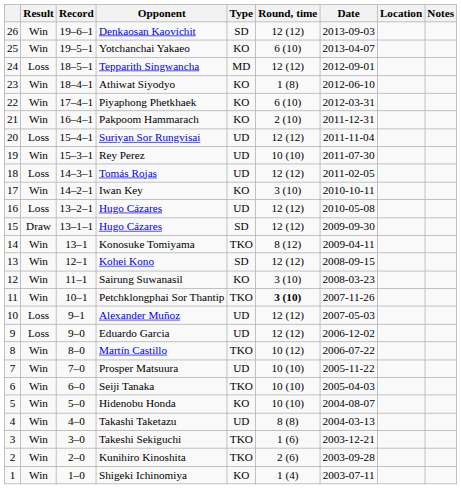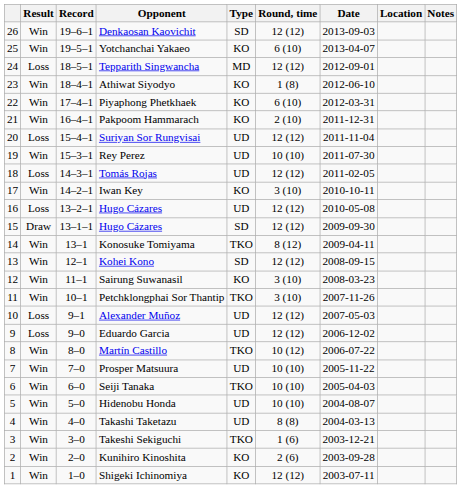 <table class=wikitable style=text-align:center>
 <tr>
 <th></th>
 <th>Result</th>
 <th>Record</th>
 <th>Opponent</th>
 <th>Type</th>
 <th>Round, time</th>
 <th>Date</th>
 <th>Location</th>
 <th>Notes</th>
 </tr>
 <tr>
 <td>26</td>
 <td>Win</td>
 <td>19–6–1</td>
 <td align=left><a href='#'>Denkaosan Kaovichit</a></td>
 <td>SD</td>
 <td>12 (12)</td>
 <td>2013-09-03</td>
 <td align=left></td>
 <td align=left></td>
 </tr>
 <tr>
 <td>25</td>
 <td>Win</td>
 <td>19–5–1</td>
 <td align=left>Yotchanchai Yakaeo</td>
 <td>KO</td>
 <td>6 (10)</td>
 <td>2013-04-07</td>
 <td align=left></td>
 <td align=left></td>
 </tr>
 <tr>
 <td>24</td>
 <td>Loss</td>
 <td>18–5–1</td>
 <td align=left><a href='#'>Tepparith Singwancha</a></td>
 <td>MD</td>
 <td>12 (12)</td>
 <td>2012-09-01</td>
 <td align=left></td>
 <td align=left></td>
 </tr>
 <tr>
 <td>23</td>
 <td>Win</td>
 <td>18–4–1</td>
 <td align=left>Athiwat Siyodyo</td>
 <td>KO</td>
 <td>1 (8)</td>
 <td>2012-06-10</td>
 <td align=left></td>
 <td align=left></td>
 </tr>
 <tr>
 <td>22</td>
 <td>Win</td>
 <td>17–4–1</td>
 <td align=left>Piyaphong Phetkhaek</td>
 <td>KO</td>
 <td>6 (10)</td>
 <td>2012-03-31</td>
 <td align=left></td>
 <td align=left></td>
 </tr>
 <tr>
 <td>21</td>
 <td>Win</td>
 <td>16–4–1</td>
 <td align=left>Pakpoom Hammarach</td>
 <td>KO</td>
 <td>2 (10)</td>
 <td>2011-12-31</td>
 <td align=left></td>
 <td align=left></td>
 </tr>
 <tr>
 <td>20</td>
 <td>Loss</td>
 <td>15–4–1</td>
 <td align=left><a href='#'>Suriyan Sor Rungvisai</a></td>
 <td>UD</td>
 <td>12 (12)</td>
 <td>2011-11-04</td>
 <td align=left></td>
 <td align=left></td>
 </tr>
 <tr>
 <td>19</td>
 <td>Win</td>
 <td>15–3–1</td>
 <td align=left>Rey Perez</td>
 <td>UD</td>
 <td>10 (10)</td>
 <td>2011-07-30</td>
 <td align=left></td>
 <td align=left></td>
 </tr>
 <tr>
 <td>18</td>
 <td>Loss</td>
 <td>14–3–1</td>
 <td align=left><a href='#'>Tomás Rojas</a></td>
 <td>UD</td>
 <td>12 (12)</td>
 <td>2011-02-05</td>
 <td align=left></td>
 <td align=left></td>
 </tr>
 <tr>
 <td>17</td>
 <td>Win</td>
 <td>14–2–1</td>
 <td align=left>Iwan Key</td>
 <td>KO</td>
 <td>3 (10)</td>
 <td>2010-10-11</td>
 <td align=left></td>
 <td align=left></td>
 </tr>
 <tr>
 <td>16</td>
 <td>Loss</td>
 <td>13–2–1</td>
 <td align=left><a href='#'>Hugo Cázares</a></td>
 <td>UD</td>
 <td>12 (12)</td>
 <td>2010-05-08</td>
 <td align=left></td>
 <td align=left></td>
 </tr>
 <tr>
 <td>15</td>
 <td>Draw</td>
 <td>13–1–1</td>
 <td align=left><a href='#'>Hugo Cázares</a></td>
 <td>SD</td>
 <td>12 (12)</td>
 <td>2009-09-30</td>
 <td align=left></td>
 <td align=left></td>
 </tr>
 <tr>
 <td>14</td>
 <td>Win</td>
 <td>13–1</td>
 <td align=left>Konosuke Tomiyama</td>
 <td>TKO</td>
 <td>8 (12)</td>
 <td>2009-04-11</td>
 <td align=left></td>
 <td align=left></td>
 </tr>
 <tr>
 <td>13</td>
 <td>Win</td>
 <td>12–1</td>
 <td align=left><a href='#'>Kohei Kono</a></td>
 <td>SD</td>
 <td>12 (12)</td>
 <td>2008-09-15</td>
 <td align=left></td>
 <td align=left></td>
 </tr>
 <tr>
 <td>12</td>
 <td>Win</td>
 <td>11–1</td>
 <td align=left>Sairung Suwanasil</td>
 <td>KO</td>
 <td>3 (10)</td>
 <td>2008-03-23</td>
 <td align=left></td>
 <td align=left></td>
 </tr>
 <tr>
 <td>11</td>
 <td>Win</td>
 <td>10–1</td>
 <td align=left>Petchklongphai Sor Thantip</td>
 <td>TKO</td>
-<td><strong>3 (10)</strong></td>
+<td>3 (10)</td>
 <td>2007-11-26</td>
 <td align=left></td>
 <td align=left></td>
 </tr>
 <tr>
 <td>10</td>
 <td>Loss</td>
 <td>9–1</td>
 <td align=left><a href='#'>Alexander Muñoz</a></td>
 <td>UD</td>
 <td>12 (12)</td>
 <td>2007-05-03</td>
 <td align=left></td>
 <td align=left></td>
 </tr>
 <tr>
 <td>9</td>
 <td>Loss</td>
 <td>9–0</td>
 <td align=left>Eduardo Garcia</td>
 <td>UD</td>
 <td>12 (12)</td>
 <td>2006-12-02</td>
 <td align=left></td>
 <td align=left></td>
 </tr>
 <tr>
 <td>8</td>
 <td>Win</td>
 <td>8–0</td>
 <td align=left><a href='#'>Martín Castillo</a></td>
 <td>TKO</td>
 <td>10 (12)</td>
 <td>2006-07-22</td>
 <td align=left></td>
 <td align=left></td>
 </tr>
 <tr>
 <td>7</td>
 <td>Win</td>
 <td>7–0</td>
 <td align=left>Prosper Matsuura</td>
 <td>UD</td>
 <td>10 (10)</td>
 <td>2005-11-22</td>
 <td align=left></td>
 <td align=left></td>
 </tr>
 <tr>
 <td>6</td>
 <td>Win</td>
 <td>6–0</td>
 <td align=left>Seiji Tanaka</td>
 <td>TKO</td>
 <td>10 (10)</td>
 <td>2005-04-03</td>
 <td align=left></td>
 <td align=left></td>
 </tr>
 <tr>
 <td>5</td>
 <td>Win</td>
 <td>5–0</td>
 <td align=left>Hidenobu Honda</td>
-<td>KO</td>
+<td>UD</td>
 <td>10 (10)</td>
 <td>2004-08-07</td>
 <td align=left></td>
 <td align=left></td>
 </tr>
 <tr>
 <td>4</td>
 <td>Win</td>
 <td>4–0</td>
 <td align=left>Takashi Taketazu</td>
 <td>UD</td>
 <td>8 (8)</td>
 <td>2004-03-13</td>
 <td align=left></td>
 <td align=left></td>
 </tr>
 <tr>
 <td>3</td>
 <td>Win</td>
 <td>3–0</td>
 <td align=left>Takeshi Sekiguchi</td>
 <td>TKO</td>
 <td>1 (6)</td>
 <td>2003-12-21</td>
 <td align=left></td>
 <td align=left></td>
 </tr>
 <tr>
 <td>2</td>
 <td>Win</td>
 <td>2–0</td>
 <td align=left>Kunihiro Kinoshita</td>
-<td>TKO</td>
+<td>KO</td>
 <td>2 (6)</td>
 <td>2003-09-28</td>
 <td align=left></td>
 <td align=left></td>
 </tr>
 <tr>
 <td>1</td>
 <td>Win</td>
 <td>1–0</td>
 <td align=left>Shigeki Ichinomiya</td>
 <td>KO</td>
-<td>1 (4)</td>
+<td>12 (12)</td>
 <td>2003-07-11</td>
 <td align=left></td>
 <td align=left></td>
 </tr>
 </table>
